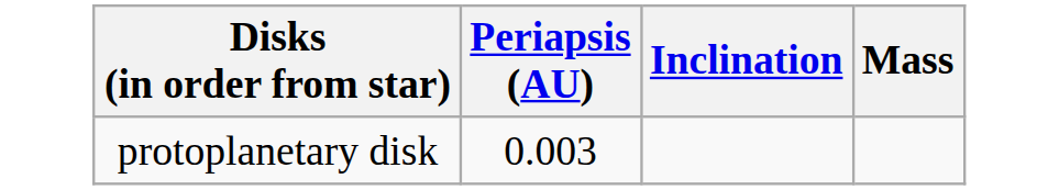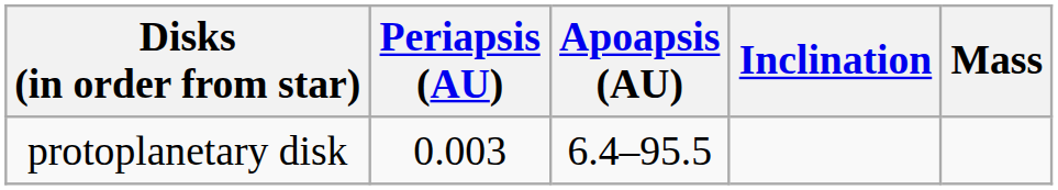 <table class="wikitable" style="margin:1em auto; text-align: center;">
 <tr>
 <th>Disks <br>(in order from star)<br></th>
 <th><a href='#'>Periapsis</a><br>(<a href='#'>AU</a>)</th>
+<th><a href='#'>Apoapsis</a><br>(AU)</th>
 <th><a href='#'>Inclination</a></th>
 <th>Mass</th>
 </tr>
 <tr>
 <td>protoplanetary disk</td>
 <td>0.003</td>
+<td>6.4–95.5</td>
 <td></td>
 <td></td>
 </tr>
 </table>
